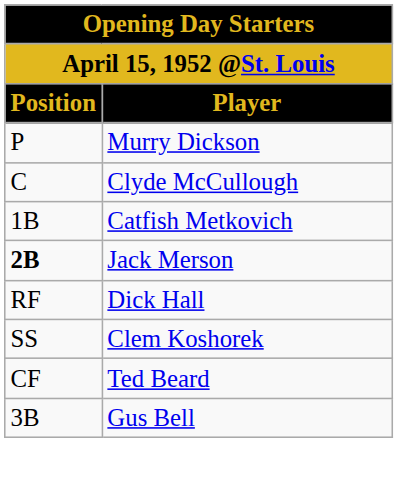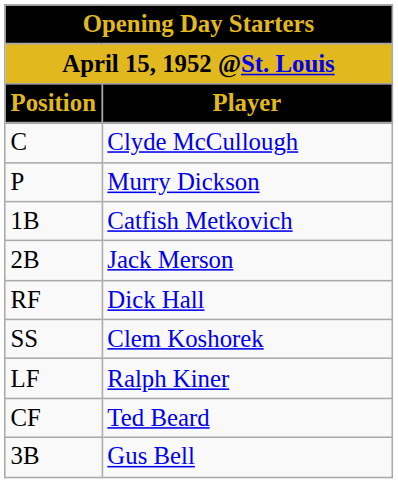 <table class="wikitable">
 <tr>
 <th colspan="2" style="background-color: black; color: #e1b81e; text-align: center;">Opening Day Starters</th>
 </tr>
 <tr>
 <td colspan="2" style="background-color: #e1b81e; color: black; text-align: center;"><strong>April 15, 1952 @<a href='#'>St. Louis</a></strong></td>
 </tr>
 <tr>
 <th style="background:black;color:#e1b81e;" width="25%">Position</th>
 <th style="background:black;color:#e1b81e;" width="75%">Player</th>
 </tr>
 <tr>
+<td>C</td>
+<td><a href='#'>Clyde McCullough</a></td>
+</tr>
+<tr>
 <td>P</td>
 <td><a href='#'>Murry Dickson</a></td>
-</tr>
-<tr>
-<td>C</td>
-<td><a href='#'>Clyde McCullough</a></td>
 </tr>
 <tr>
 <td>1B</td>
 <td><a href='#'>Catfish Metkovich</a></td>
 </tr>
 <tr>
-<td><strong>2B</strong></td>
+<td>2B</td>
 <td><a href='#'>Jack Merson</a></td>
 </tr>
 <tr>
 <td>RF</td>
 <td><a href='#'>Dick Hall</a></td>
 </tr>
 <tr>
 <td>SS</td>
 <td><a href='#'>Clem Koshorek</a></td>
 </tr>
 <tr>
+<td>LF</td>
+<td><a href='#'>Ralph Kiner</a></td>
+</tr>
+<tr>
 <td>CF</td>
 <td><a href='#'>Ted Beard</a></td>
 </tr>
 <tr>
 <td>3B</td>
 <td><a href='#'>Gus Bell</a></td>
 </tr>
 </table>
